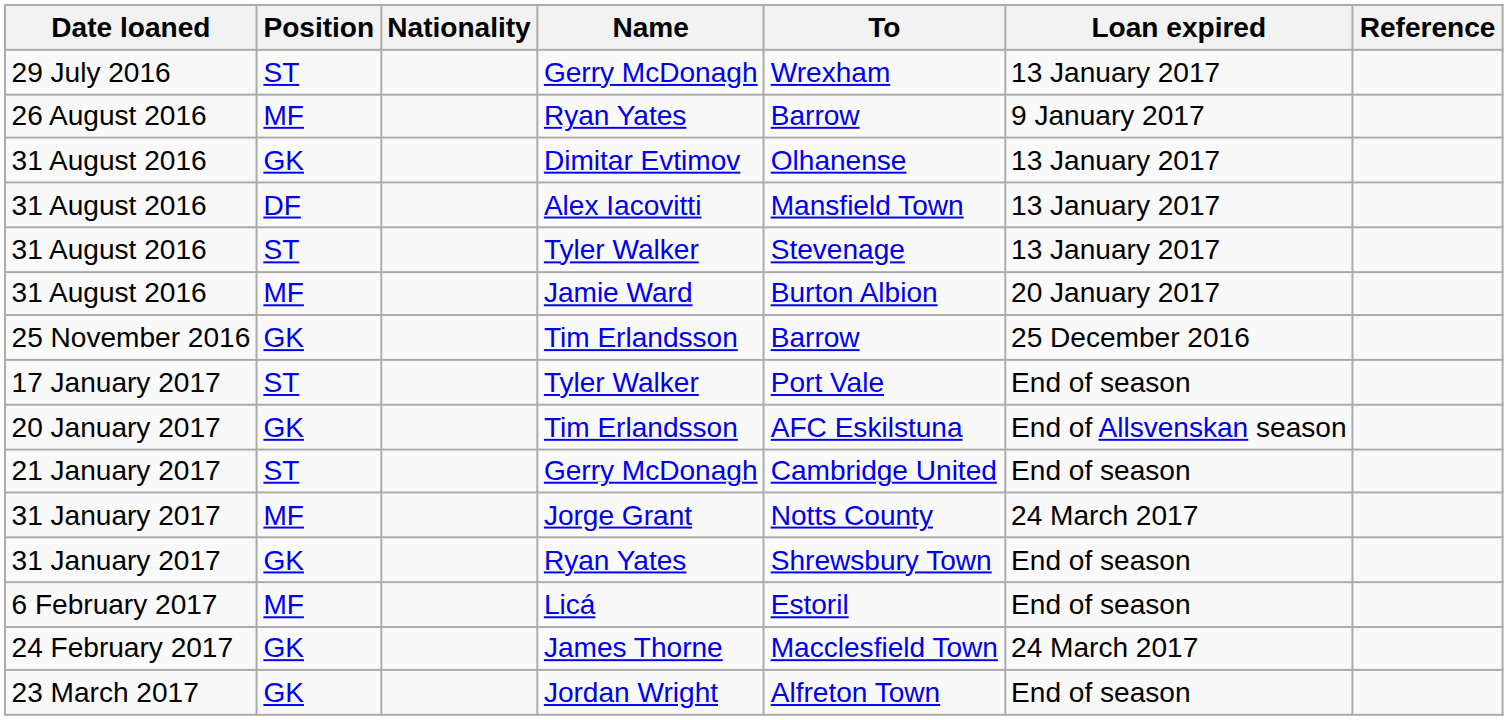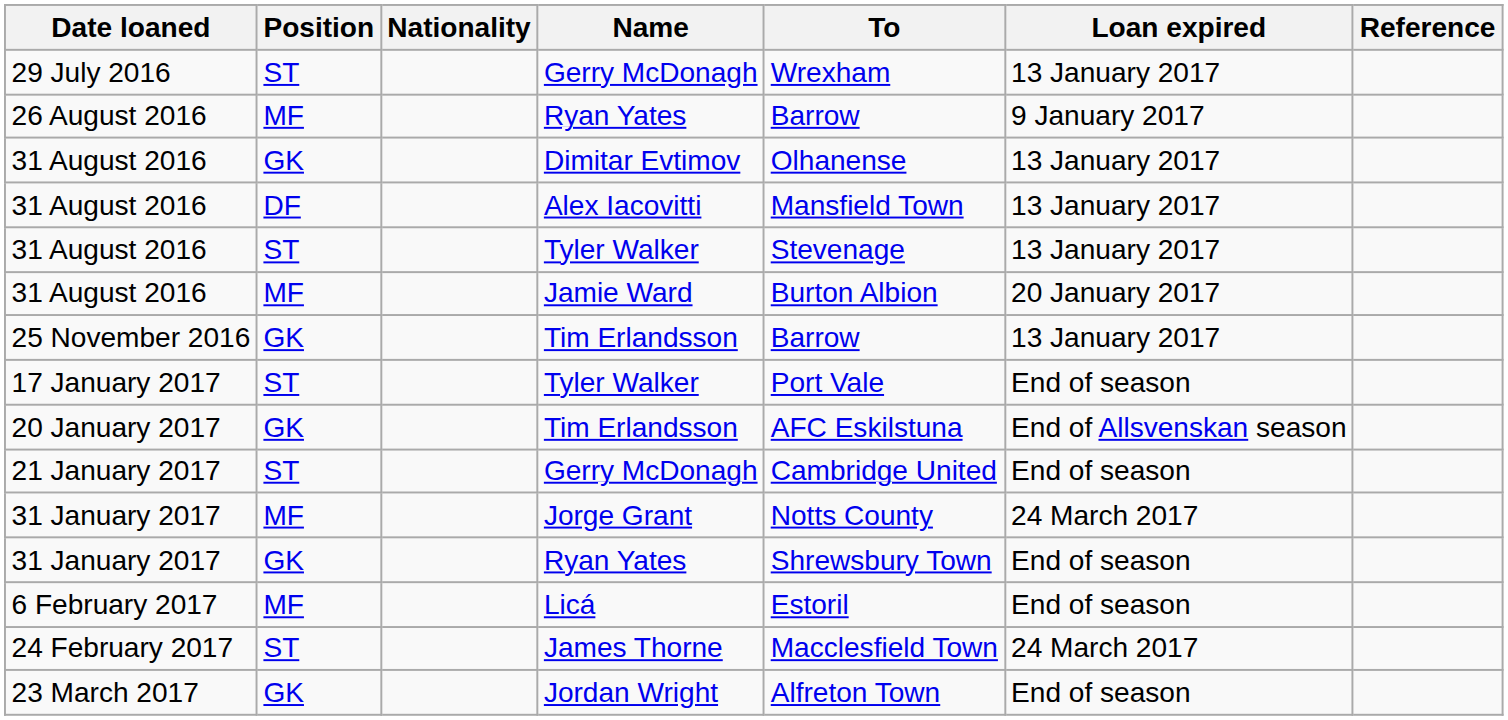 <table class="wikitable"  style="text-align:left; font-size:90%; ">
 <tr>
 <th width:120px;>Date loaned</th>
 <th width:50px;>Position</th>
 <th width:20px;>Nationality</th>
 <th width:150px;>Name</th>
 <th width:200px;>To</th>
 <th width:120px;>Loan expired</th>
 <th width:25px;>Reference</th>
 </tr>
 <tr>
 <td>29 July 2016</td>
 <td><a href='#'>ST</a></td>
 <td></td>
 <td><a href='#'>Gerry McDonagh</a></td>
 <td><a href='#'>Wrexham</a></td>
 <td>13 January 2017</td>
 <td></td>
 </tr>
 <tr>
 <td>26 August 2016</td>
 <td><a href='#'>MF</a></td>
 <td></td>
 <td><a href='#'>Ryan Yates</a></td>
 <td><a href='#'>Barrow</a></td>
 <td>9 January 2017</td>
 <td></td>
 </tr>
 <tr>
 <td>31 August 2016</td>
 <td><a href='#'>GK</a></td>
 <td></td>
 <td><a href='#'>Dimitar Evtimov</a></td>
 <td><a href='#'>Olhanense</a></td>
 <td>13 January 2017</td>
 <td></td>
 </tr>
 <tr>
 <td>31 August 2016</td>
 <td><a href='#'>DF</a></td>
 <td></td>
 <td><a href='#'>Alex Iacovitti</a></td>
 <td><a href='#'>Mansfield Town</a></td>
 <td>13 January 2017</td>
 <td></td>
 </tr>
 <tr>
 <td>31 August 2016</td>
 <td><a href='#'>ST</a></td>
 <td></td>
 <td><a href='#'>Tyler Walker</a></td>
 <td><a href='#'>Stevenage</a></td>
 <td>13 January 2017</td>
 <td></td>
 </tr>
 <tr>
 <td>31 August 2016</td>
 <td><a href='#'>MF</a></td>
 <td></td>
 <td><a href='#'>Jamie Ward</a></td>
 <td><a href='#'>Burton Albion</a></td>
 <td>20 January 2017</td>
 <td></td>
 </tr>
 <tr>
 <td>25 November 2016</td>
 <td><a href='#'>GK</a></td>
 <td></td>
 <td><a href='#'>Tim Erlandsson</a></td>
 <td><a href='#'>Barrow</a></td>
-<td>25 December 2016</td>
+<td>13 January 2017</td>
 <td></td>
 </tr>
 <tr>
 <td>17 January 2017</td>
 <td><a href='#'>ST</a></td>
 <td></td>
 <td><a href='#'>Tyler Walker</a></td>
 <td><a href='#'>Port Vale</a></td>
 <td>End of season</td>
 <td></td>
 </tr>
 <tr>
 <td>20 January 2017</td>
 <td><a href='#'>GK</a></td>
 <td></td>
 <td><a href='#'>Tim Erlandsson</a></td>
 <td><a href='#'>AFC Eskilstuna</a></td>
 <td>End of <a href='#'>Allsvenskan</a> season</td>
 <td></td>
 </tr>
 <tr>
 <td>21 January 2017</td>
 <td><a href='#'>ST</a></td>
 <td></td>
 <td><a href='#'>Gerry McDonagh</a></td>
 <td><a href='#'>Cambridge United</a></td>
 <td>End of season</td>
 <td></td>
 </tr>
 <tr>
 <td>31 January 2017</td>
 <td><a href='#'>MF</a></td>
 <td></td>
 <td><a href='#'>Jorge Grant</a></td>
 <td><a href='#'>Notts County</a></td>
 <td>24 March 2017</td>
 <td></td>
 </tr>
 <tr>
 <td>31 January 2017</td>
 <td><a href='#'>GK</a></td>
 <td></td>
 <td><a href='#'>Ryan Yates</a></td>
 <td><a href='#'>Shrewsbury Town</a></td>
 <td>End of season</td>
 <td></td>
 </tr>
 <tr>
 <td>6 February 2017</td>
 <td><a href='#'>MF</a></td>
 <td></td>
 <td><a href='#'>Licá</a></td>
 <td><a href='#'>Estoril</a></td>
 <td>End of season</td>
 <td></td>
 </tr>
 <tr>
 <td>24 February 2017</td>
-<td><a href='#'>GK</a></td>
+<td><a href='#'>ST</a></td>
 <td></td>
 <td><a href='#'>James Thorne</a></td>
 <td><a href='#'>Macclesfield Town</a></td>
 <td>24 March 2017</td>
 <td></td>
 </tr>
 <tr>
 <td>23 March 2017</td>
 <td><a href='#'>GK</a></td>
 <td></td>
 <td><a href='#'>Jordan Wright</a></td>
 <td><a href='#'>Alfreton Town</a></td>
 <td>End of season</td>
 <td></td>
 </tr>
 </table>
